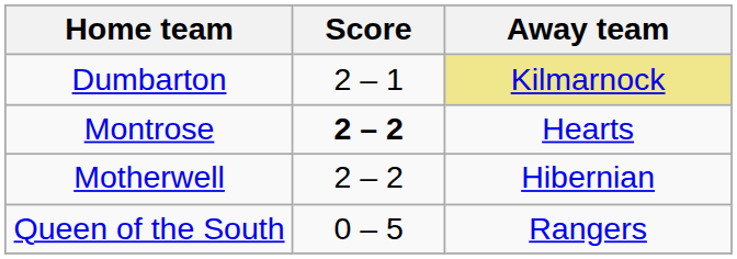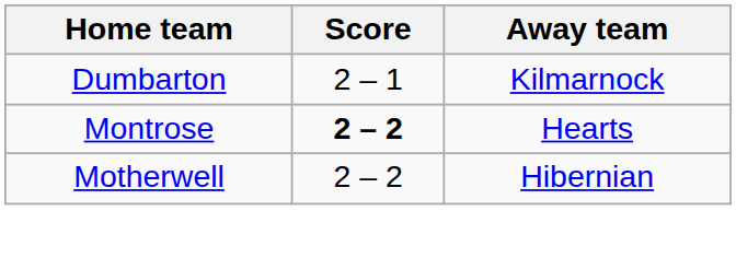 <table class="wikitable" style="text-align: center">
 <tr>
 <th width=140>Home team</th>
 <th width=70>Score</th>
 <th width=140>Away team</th>
 </tr>
 <tr>
 <td><a href='#'>Dumbarton</a></td>
 <td>2 – 1</td>
-<td style="background: khaki;"><a href='#'>Kilmarnock</a></td>
+<td><a href='#'>Kilmarnock</a></td>
 </tr>
 <tr>
 <td><a href='#'>Montrose</a></td>
 <td><strong>2 – 2</strong></td>
 <td><a href='#'>Hearts</a></td>
 </tr>
 <tr>
 <td><a href='#'>Motherwell</a></td>
 <td>2 – 2</td>
 <td><a href='#'>Hibernian</a></td>
 </tr>
-<tr>
-<td><a href='#'>Queen of the South</a></td>
-<td>0 – 5</td>
-<td><a href='#'>Rangers</a></td>
-</tr>
 </table>
